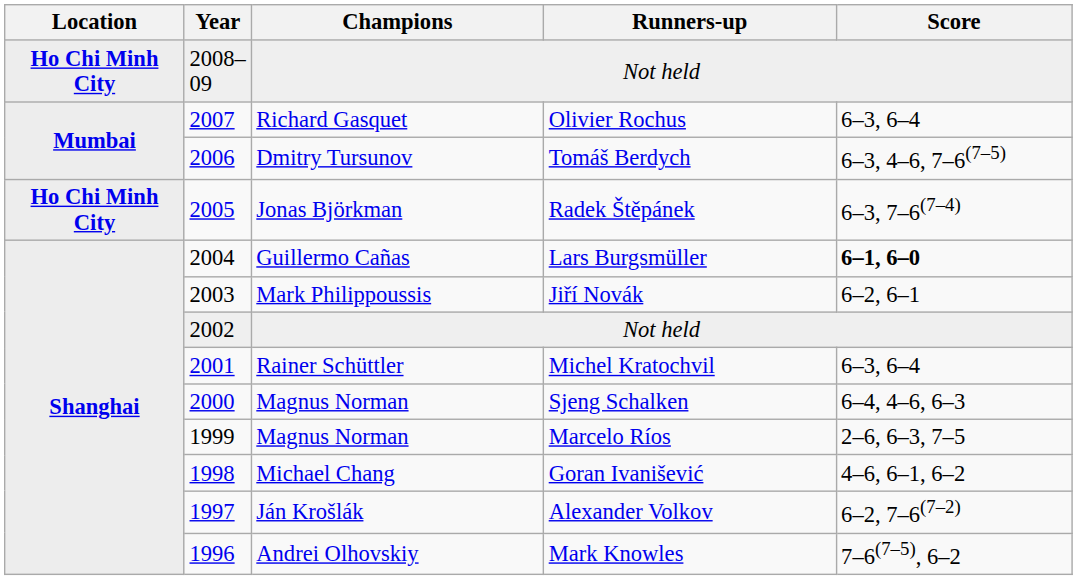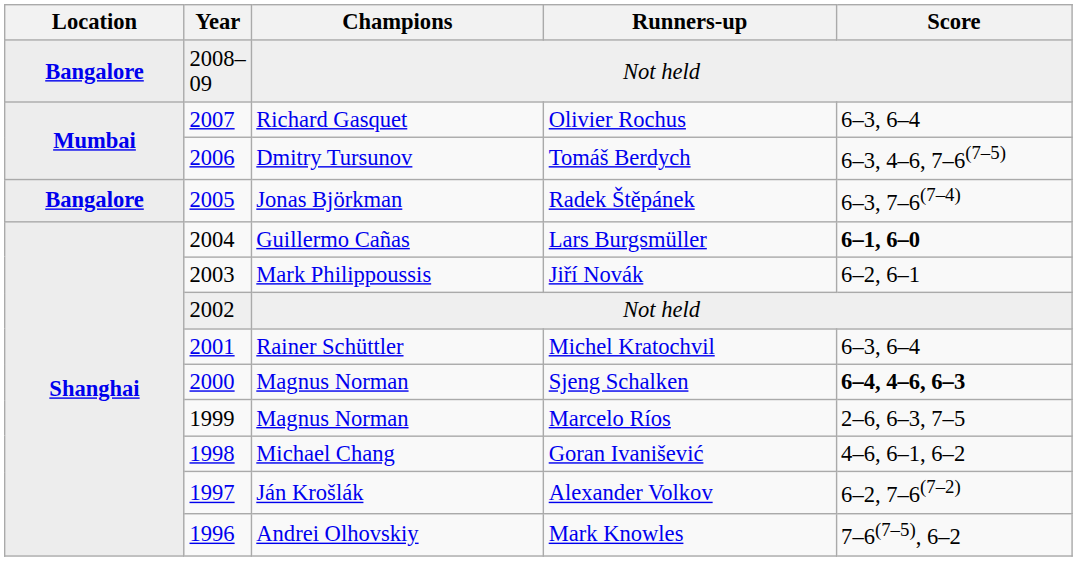 <table class="wikitable">
 <tr>
 <th style="width:120px">Location</th>
 <th style="width:40px">Year</th>
 <th style="width:200px">Champions</th>
 <th style="width:200px">Runners-up</th>
 <th style="width:160px" class="unsortable">Score</th>
 </tr>
 <tr>
-<th rowspan="1" style="background:#ededed"><a href='#'>Ho Chi Minh City</a></th>
+<th rowspan="1" style="background:#ededed"><a href='#'>Bangalore</a></th>
 <td style="background:#efefef">2008–09</td>
 <td colspan=3 align=center style="background:#efefef"><em>Not held</em></td>
 </tr>
 <tr>
 <th rowspan="2" style="background:#ededed"><a href='#'>Mumbai</a></th>
 <td><a href='#'>2007</a></td>
 <td> <a href='#'>Richard Gasquet</a></td>
 <td> <a href='#'>Olivier Rochus</a></td>
 <td>6–3, 6–4</td>
 </tr>
 <tr>
 <td><a href='#'>2006</a></td>
 <td> <a href='#'>Dmitry Tursunov</a></td>
 <td> <a href='#'>Tomáš Berdych</a></td>
 <td>6–3, 4–6, 7–6<sup>(7–5)</sup></td>
 </tr>
 <tr>
-<th rowspan="1" style="background:#ededed"><a href='#'>Ho Chi Minh City</a></th>
+<th rowspan="1" style="background:#ededed"><a href='#'>Bangalore</a></th>
 <td><a href='#'>2005</a></td>
 <td> <a href='#'>Jonas Björkman</a></td>
 <td> <a href='#'>Radek Štěpánek</a></td>
 <td>6–3, 7–6<sup>(7–4)</sup></td>
 </tr>
 <tr>
 <th rowspan="9" style="background:#ededed"><a href='#'>Shanghai</a></th>
 <td>2004</td>
 <td> <a href='#'>Guillermo Cañas</a></td>
 <td> <a href='#'>Lars Burgsmüller</a></td>
 <td><strong>6–1, 6–0</strong></td>
 </tr>
 <tr>
 <td>2003</td>
 <td> <a href='#'>Mark Philippoussis</a></td>
 <td> <a href='#'>Jiří Novák</a></td>
 <td>6–2, 6–1</td>
 </tr>
 <tr>
 <td style="background:#efefef">2002</td>
 <td colspan=3 align=center style="background:#efefef"><em>Not held</em></td>
 </tr>
 <tr>
 <td><a href='#'>2001</a></td>
 <td> <a href='#'>Rainer Schüttler</a></td>
 <td> <a href='#'>Michel Kratochvil</a></td>
 <td>6–3, 6–4</td>
 </tr>
 <tr>
 <td><a href='#'>2000</a></td>
 <td> <a href='#'>Magnus Norman</a></td>
 <td> <a href='#'>Sjeng Schalken</a></td>
-<td>6–4, 4–6, 6–3</td>
+<td><strong>6–4, 4–6, 6–3</strong></td>
 </tr>
 <tr>
 <td>1999</td>
 <td> <a href='#'>Magnus Norman</a></td>
 <td> <a href='#'>Marcelo Ríos</a></td>
 <td>2–6, 6–3, 7–5</td>
 </tr>
 <tr>
 <td><a href='#'>1998</a></td>
 <td> <a href='#'>Michael Chang</a></td>
 <td> <a href='#'>Goran Ivanišević</a></td>
 <td>4–6, 6–1, 6–2</td>
 </tr>
 <tr>
 <td><a href='#'>1997</a></td>
 <td> <a href='#'>Ján Krošlák</a></td>
 <td> <a href='#'>Alexander Volkov</a></td>
 <td>6–2, 7–6<sup>(7–2)</sup></td>
 </tr>
 <tr>
 <td><a href='#'>1996</a></td>
 <td> <a href='#'>Andrei Olhovskiy</a></td>
 <td> <a href='#'>Mark Knowles</a></td>
 <td>7–6<sup>(7–5)</sup>, 6–2</td>
 </tr>
 </table>
